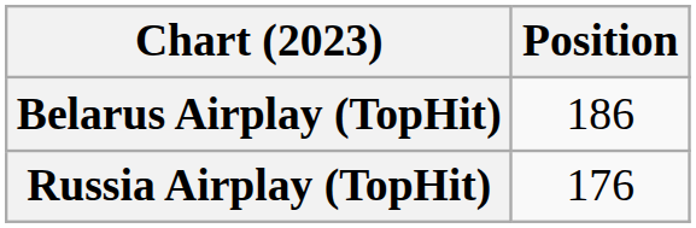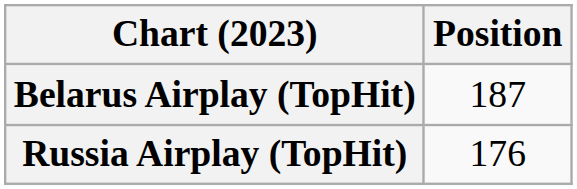 <table class="wikitable sortable plainrowheaders" style="text-align:center">
 <tr>
 <th scope="col">Chart (2023)</th>
 <th scope="col">Position</th>
 </tr>
 <tr>
 <th scope="row">Belarus Airplay (TopHit)</th>
-<td>186</td>
+<td>187</td>
 </tr>
 <tr>
 <th scope="row">Russia Airplay (TopHit)</th>
 <td>176</td>
 </tr>
 </table>
